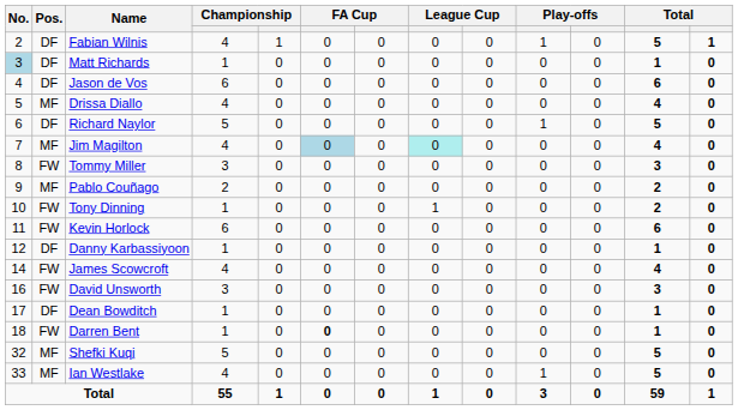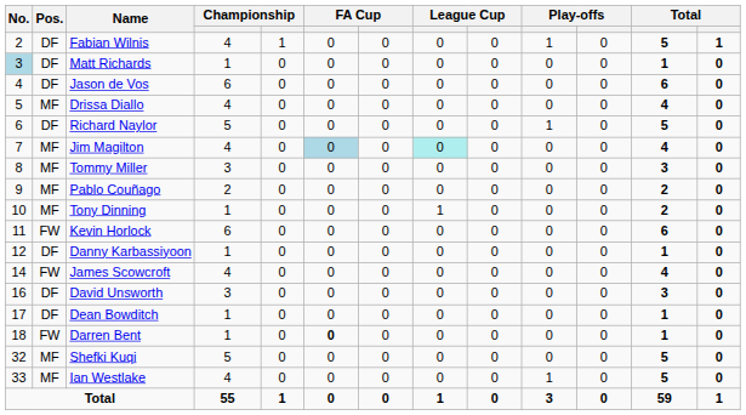 <table class="wikitable sortable" style="text-align: center;">
 <tr>
 <th rowspan="2">No.</th>
 <th rowspan="2">Pos.</th>
 <th rowspan="2">Name</th>
 <th colspan="2" width=125>Championship</th>
 <th colspan="2" width=125>FA Cup</th>
 <th colspan="2" width=125>League Cup</th>
 <th colspan="2" width=125>Play-offs</th>
 <th colspan="2" width=125>Total</th>
 </tr>
 <tr>
 <th></th>
 <th></th>
 <th></th>
 <th></th>
 <th></th>
 <th></th>
 <th></th>
 <th></th>
 <th></th>
 <th></th>
 </tr>
 <tr>
 <td>2</td>
 <td>DF</td>
 <td align="left"> <a href='#'>Fabian Wilnis</a></td>
 <td>4</td>
 <td>1</td>
 <td>0</td>
 <td>0</td>
 <td>0</td>
 <td>0</td>
 <td>1</td>
 <td>0</td>
 <td><strong>5</strong></td>
 <td><strong>1</strong></td>
 </tr>
 <tr>
 <td style="background: lightblue;">3</td>
 <td>DF</td>
 <td align="left"> <a href='#'>Matt Richards</a></td>
 <td>1</td>
 <td>0</td>
 <td>0</td>
 <td>0</td>
 <td>0</td>
 <td>0</td>
 <td>0</td>
 <td>0</td>
 <td><strong>1</strong></td>
 <td><strong>0</strong></td>
 </tr>
 <tr>
 <td>4</td>
 <td>DF</td>
 <td align="left"> <a href='#'>Jason de Vos</a></td>
 <td>6</td>
 <td>0</td>
 <td>0</td>
 <td>0</td>
 <td>0</td>
 <td>0</td>
 <td>0</td>
 <td>0</td>
 <td><strong>6</strong></td>
 <td><strong>0</strong></td>
 </tr>
 <tr>
 <td>5</td>
 <td>MF</td>
 <td align="left"> <a href='#'>Drissa Diallo</a></td>
 <td>4</td>
 <td>0</td>
 <td>0</td>
 <td>0</td>
 <td>0</td>
 <td>0</td>
 <td>0</td>
 <td>0</td>
 <td><strong>4</strong></td>
 <td><strong>0</strong></td>
 </tr>
 <tr>
 <td>6</td>
 <td>DF</td>
 <td align="left"> <a href='#'>Richard Naylor</a></td>
 <td>5</td>
 <td>0</td>
 <td>0</td>
 <td>0</td>
 <td>0</td>
 <td>0</td>
 <td>1</td>
 <td>0</td>
 <td><strong>5</strong></td>
 <td><strong>0</strong></td>
 </tr>
 <tr>
 <td>7</td>
 <td>MF</td>
 <td align="left"> <a href='#'>Jim Magilton</a></td>
 <td>4</td>
 <td>0</td>
 <td style="background: lightblue;">0</td>
 <td>0</td>
 <td style="background: paleturquoise;">0</td>
 <td>0</td>
 <td>0</td>
 <td>0</td>
 <td><strong>4</strong></td>
 <td><strong>0</strong></td>
 </tr>
 <tr>
 <td>8</td>
-<td>FW</td>
+<td>MF</td>
 <td align="left"> <a href='#'>Tommy Miller</a></td>
 <td>3</td>
 <td>0</td>
 <td>0</td>
 <td>0</td>
 <td>0</td>
 <td>0</td>
 <td>0</td>
 <td>0</td>
 <td><strong>3</strong></td>
 <td><strong>0</strong></td>
 </tr>
 <tr>
 <td>9</td>
 <td>MF</td>
 <td align="left"> <a href='#'>Pablo Couñago</a></td>
 <td>2</td>
 <td>0</td>
 <td>0</td>
 <td>0</td>
 <td>0</td>
 <td>0</td>
 <td>0</td>
 <td>0</td>
 <td><strong>2</strong></td>
 <td><strong>0</strong></td>
 </tr>
 <tr>
 <td>10</td>
-<td>FW</td>
+<td>MF</td>
 <td align="left"> <a href='#'>Tony Dinning</a></td>
 <td>1</td>
 <td>0</td>
 <td>0</td>
 <td>0</td>
 <td>1</td>
 <td>0</td>
 <td>0</td>
 <td>0</td>
 <td><strong>2</strong></td>
 <td><strong>0</strong></td>
 </tr>
 <tr>
 <td>11</td>
 <td>FW</td>
 <td align="left"> <a href='#'>Kevin Horlock</a></td>
 <td>6</td>
 <td>0</td>
 <td>0</td>
 <td>0</td>
 <td>0</td>
 <td>0</td>
 <td>0</td>
 <td>0</td>
 <td><strong>6</strong></td>
 <td><strong>0</strong></td>
 </tr>
 <tr>
 <td>12</td>
 <td>DF</td>
 <td align="left"> <a href='#'>Danny Karbassiyoon</a></td>
 <td>1</td>
 <td>0</td>
 <td>0</td>
 <td>0</td>
 <td>0</td>
 <td>0</td>
 <td>0</td>
 <td>0</td>
 <td><strong>1</strong></td>
 <td><strong>0</strong></td>
 </tr>
 <tr>
 <td>14</td>
 <td>FW</td>
 <td align="left"> <a href='#'>James Scowcroft</a></td>
 <td>4</td>
 <td>0</td>
 <td>0</td>
 <td>0</td>
 <td>0</td>
 <td>0</td>
 <td>0</td>
 <td>0</td>
 <td><strong>4</strong></td>
 <td><strong>0</strong></td>
 </tr>
 <tr>
 <td>16</td>
-<td>FW</td>
+<td>DF</td>
 <td align="left"> <a href='#'>David Unsworth</a></td>
 <td>3</td>
 <td>0</td>
 <td>0</td>
 <td>0</td>
 <td>0</td>
 <td>0</td>
 <td>0</td>
 <td>0</td>
 <td><strong>3</strong></td>
 <td><strong>0</strong></td>
 </tr>
 <tr>
 <td>17</td>
 <td>DF</td>
 <td align="left"> <a href='#'>Dean Bowditch</a></td>
 <td>1</td>
 <td>0</td>
 <td>0</td>
 <td>0</td>
 <td>0</td>
 <td>0</td>
 <td>0</td>
 <td>0</td>
 <td><strong>1</strong></td>
 <td><strong>0</strong></td>
 </tr>
 <tr>
 <td>18</td>
 <td>FW</td>
 <td align="left"> <a href='#'>Darren Bent</a></td>
 <td>1</td>
 <td>0</td>
 <td><strong>0</strong></td>
 <td>0</td>
 <td>0</td>
 <td>0</td>
 <td>0</td>
 <td>0</td>
 <td><strong>1</strong></td>
 <td><strong>0</strong></td>
 </tr>
 <tr>
 <td>32</td>
 <td>MF</td>
 <td align="left"> <a href='#'>Shefki Kuqi</a></td>
 <td>5</td>
 <td>0</td>
 <td>0</td>
 <td>0</td>
 <td>0</td>
 <td>0</td>
 <td>0</td>
 <td>0</td>
 <td><strong>5</strong></td>
 <td><strong>0</strong></td>
 </tr>
 <tr>
 <td>33</td>
 <td>MF</td>
 <td align="left"> <a href='#'>Ian Westlake</a></td>
 <td>4</td>
 <td>0</td>
 <td>0</td>
 <td>0</td>
 <td>0</td>
 <td>0</td>
 <td>1</td>
 <td>0</td>
 <td><strong>5</strong></td>
 <td><strong>0</strong></td>
 </tr>
 <tr>
 <td colspan=3><strong>Total</strong></td>
 <td><strong>55</strong></td>
 <td><strong>1</strong></td>
 <td><strong>0</strong></td>
 <td><strong>0</strong></td>
 <td><strong>1</strong></td>
 <td><strong>0</strong></td>
 <td><strong>3</strong></td>
 <td><strong>0</strong></td>
 <td><strong>59</strong></td>
 <td><strong>1</strong></td>
 </tr>
 </table>
